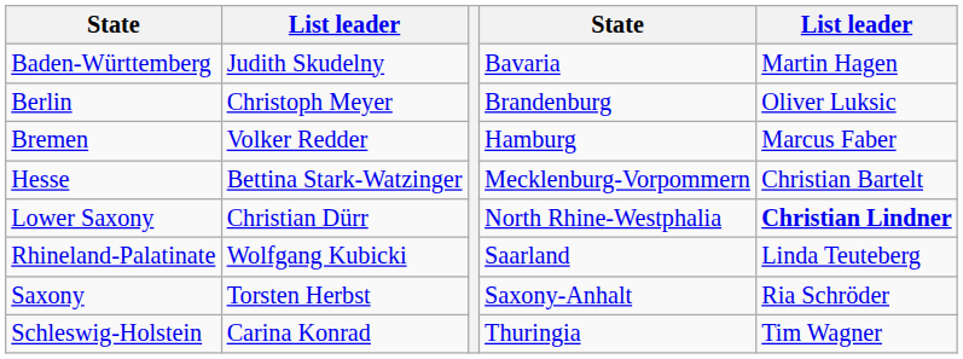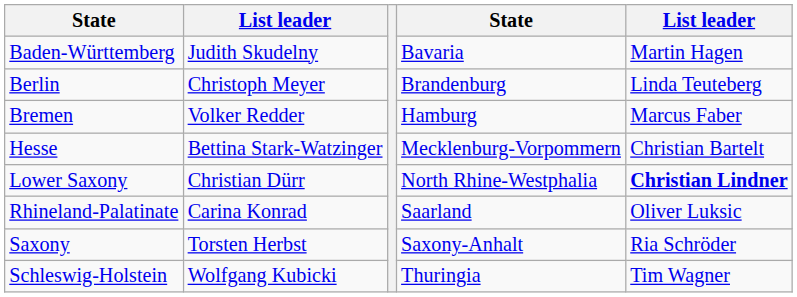 <table class="wikitable">
 <tr>
 <th>State</th>
 <th><a href='#'>List leader</a></th>
 <th rowspan="9"></th>
 <th>State</th>
 <th><a href='#'>List leader</a></th>
 </tr>
 <tr>
 <td><a href='#'>Baden-Württemberg</a></td>
 <td><a href='#'>Judith Skudelny</a></td>
 <td><a href='#'>Bavaria</a></td>
 <td><a href='#'>Martin Hagen</a></td>
 </tr>
 <tr>
 <td><a href='#'>Berlin</a></td>
 <td><a href='#'>Christoph Meyer</a></td>
 <td><a href='#'>Brandenburg</a></td>
-<td><a href='#'>Oliver Luksic</a></td>
+<td><a href='#'>Linda Teuteberg</a></td>
 </tr>
 <tr>
 <td><a href='#'>Bremen</a></td>
 <td><a href='#'>Volker Redder</a></td>
 <td><a href='#'>Hamburg</a></td>
 <td><a href='#'>Marcus Faber</a></td>
 </tr>
 <tr>
 <td><a href='#'>Hesse</a></td>
 <td><a href='#'>Bettina Stark-Watzinger</a></td>
 <td><a href='#'>Mecklenburg-Vorpommern</a></td>
 <td><a href='#'>Christian Bartelt</a></td>
 </tr>
 <tr>
 <td><a href='#'>Lower Saxony</a></td>
 <td><a href='#'>Christian Dürr</a></td>
 <td><a href='#'>North Rhine-Westphalia</a></td>
 <td><strong><a href='#'>Christian Lindner</a></strong></td>
 </tr>
 <tr>
 <td><a href='#'>Rhineland-Palatinate</a></td>
-<td><a href='#'>Wolfgang Kubicki</a></td>
+<td><a href='#'>Carina Konrad</a></td>
 <td><a href='#'>Saarland</a></td>
-<td><a href='#'>Linda Teuteberg</a></td>
+<td><a href='#'>Oliver Luksic</a></td>
 </tr>
 <tr>
 <td><a href='#'>Saxony</a></td>
 <td><a href='#'>Torsten Herbst</a></td>
 <td><a href='#'>Saxony-Anhalt</a></td>
 <td><a href='#'>Ria Schröder</a></td>
 </tr>
 <tr>
 <td><a href='#'>Schleswig-Holstein</a></td>
-<td><a href='#'>Carina Konrad</a></td>
+<td><a href='#'>Wolfgang Kubicki</a></td>
 <td><a href='#'>Thuringia</a></td>
 <td><a href='#'>Tim Wagner</a></td>
 </tr>
 </table>
